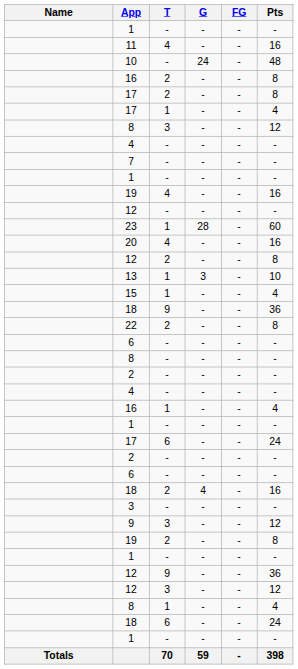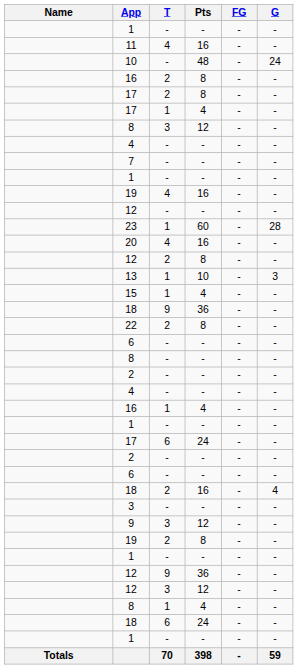 <table class="wikitable sortable" style="text-align: center;">
 <tr>
 <th style="width:10em">Name</th>
 <th style="width:3em"><a href='#'>App</a></th>
 <th style="width:3em"><a href='#'>T</a></th>
+<th style="width:3em">Pts</th>
+<th style="width:3em"><a href='#'>FG</a></th>
 <th style="width:3em"><a href='#'>G</a></th>
-<th style="width:3em"><a href='#'>FG</a></th>
-<th style="width:3em">Pts</th>
 </tr>
 <tr>
 <td style="text-align:left;"></td>
 <td>1</td>
 <td>-</td>
 <td>-</td>
 <td>-</td>
 <td>-</td>
 </tr>
 <tr>
 <td style="text-align:left;"></td>
 <td>11</td>
 <td>4</td>
+<td>16</td>
 <td>-</td>
 <td>-</td>
-<td>16</td>
 </tr>
 <tr>
 <td style="text-align:left;"></td>
 <td>10</td>
 <td>-</td>
+<td>48</td>
+<td>-</td>
 <td>24</td>
-<td>-</td>
-<td>48</td>
 </tr>
 <tr>
 <td style="text-align:left;"></td>
 <td>16</td>
 <td>2</td>
+<td>8</td>
 <td>-</td>
 <td>-</td>
-<td>8</td>
 </tr>
 <tr>
 <td style="text-align:left;"></td>
 <td>17</td>
 <td>2</td>
+<td>8</td>
 <td>-</td>
 <td>-</td>
-<td>8</td>
 </tr>
 <tr>
 <td style="text-align:left;"></td>
 <td>17</td>
 <td>1</td>
+<td>4</td>
 <td>-</td>
 <td>-</td>
-<td>4</td>
 </tr>
 <tr>
 <td style="text-align:left;"></td>
 <td>8</td>
 <td>3</td>
+<td>12</td>
 <td>-</td>
 <td>-</td>
-<td>12</td>
 </tr>
 <tr>
 <td style="text-align:left;"></td>
 <td>4</td>
 <td>-</td>
 <td>-</td>
 <td>-</td>
 <td>-</td>
 </tr>
 <tr>
 <td style="text-align:left;"></td>
 <td>7</td>
 <td>-</td>
 <td>-</td>
 <td>-</td>
 <td>-</td>
 </tr>
 <tr>
 <td style="text-align:left;"></td>
 <td>1</td>
 <td>-</td>
 <td>-</td>
 <td>-</td>
 <td>-</td>
 </tr>
 <tr>
 <td style="text-align:left;"></td>
 <td>19</td>
 <td>4</td>
+<td>16</td>
 <td>-</td>
 <td>-</td>
-<td>16</td>
 </tr>
 <tr>
 <td style="text-align:left;"></td>
 <td>12</td>
 <td>-</td>
 <td>-</td>
 <td>-</td>
 <td>-</td>
 </tr>
 <tr>
 <td style="text-align:left;"></td>
 <td>23</td>
 <td>1</td>
+<td>60</td>
+<td>-</td>
 <td>28</td>
-<td>-</td>
-<td>60</td>
 </tr>
 <tr>
 <td style="text-align:left;"></td>
 <td>20</td>
 <td>4</td>
+<td>16</td>
 <td>-</td>
 <td>-</td>
-<td>16</td>
 </tr>
 <tr>
 <td style="text-align:left;"></td>
 <td>12</td>
 <td>2</td>
+<td>8</td>
 <td>-</td>
 <td>-</td>
-<td>8</td>
 </tr>
 <tr>
 <td style="text-align:left;"></td>
 <td>13</td>
 <td>1</td>
+<td>10</td>
+<td>-</td>
 <td>3</td>
-<td>-</td>
-<td>10</td>
 </tr>
 <tr>
 <td style="text-align:left;"></td>
 <td>15</td>
 <td>1</td>
+<td>4</td>
 <td>-</td>
 <td>-</td>
-<td>4</td>
 </tr>
 <tr>
 <td style="text-align:left;"></td>
 <td>18</td>
 <td>9</td>
+<td>36</td>
 <td>-</td>
 <td>-</td>
-<td>36</td>
 </tr>
 <tr>
 <td style="text-align:left;"></td>
 <td>22</td>
 <td>2</td>
+<td>8</td>
 <td>-</td>
 <td>-</td>
-<td>8</td>
 </tr>
 <tr>
 <td style="text-align:left;"></td>
 <td>6</td>
 <td>-</td>
 <td>-</td>
 <td>-</td>
 <td>-</td>
 </tr>
 <tr>
 <td style="text-align:left;"></td>
 <td>8</td>
 <td>-</td>
 <td>-</td>
 <td>-</td>
 <td>-</td>
 </tr>
 <tr>
 <td style="text-align:left;"></td>
 <td>2</td>
 <td>-</td>
 <td>-</td>
 <td>-</td>
 <td>-</td>
 </tr>
 <tr>
 <td style="text-align:left;"></td>
 <td>4</td>
 <td>-</td>
 <td>-</td>
 <td>-</td>
 <td>-</td>
 </tr>
 <tr>
 <td style="text-align:left;"></td>
 <td>16</td>
 <td>1</td>
+<td>4</td>
 <td>-</td>
 <td>-</td>
-<td>4</td>
 </tr>
 <tr>
 <td style="text-align:left;"></td>
 <td>1</td>
 <td>-</td>
 <td>-</td>
 <td>-</td>
 <td>-</td>
 </tr>
 <tr>
 <td style="text-align:left;"></td>
 <td>17</td>
 <td>6</td>
+<td>24</td>
 <td>-</td>
 <td>-</td>
-<td>24</td>
 </tr>
 <tr>
 <td style="text-align:left;"></td>
 <td>2</td>
 <td>-</td>
 <td>-</td>
 <td>-</td>
 <td>-</td>
 </tr>
 <tr>
 <td style="text-align:left;"></td>
 <td>6</td>
 <td>-</td>
 <td>-</td>
 <td>-</td>
 <td>-</td>
 </tr>
 <tr>
 <td style="text-align:left;"></td>
 <td>18</td>
 <td>2</td>
+<td>16</td>
+<td>-</td>
 <td>4</td>
-<td>-</td>
-<td>16</td>
 </tr>
 <tr>
 <td style="text-align:left;"></td>
 <td>3</td>
 <td>-</td>
 <td>-</td>
 <td>-</td>
 <td>-</td>
 </tr>
 <tr>
 <td style="text-align:left;"></td>
 <td>9</td>
 <td>3</td>
+<td>12</td>
 <td>-</td>
 <td>-</td>
-<td>12</td>
 </tr>
 <tr>
 <td style="text-align:left;"></td>
 <td>19</td>
 <td>2</td>
+<td>8</td>
 <td>-</td>
 <td>-</td>
-<td>8</td>
 </tr>
 <tr>
 <td style="text-align:left;"></td>
 <td>1</td>
 <td>-</td>
 <td>-</td>
 <td>-</td>
 <td>-</td>
 </tr>
 <tr>
 <td style="text-align:left;"></td>
 <td>12</td>
 <td>9</td>
+<td>36</td>
 <td>-</td>
 <td>-</td>
-<td>36</td>
 </tr>
 <tr>
 <td style="text-align:left;"></td>
 <td>12</td>
 <td>3</td>
+<td>12</td>
 <td>-</td>
 <td>-</td>
-<td>12</td>
 </tr>
 <tr>
 <td style="text-align:left;"></td>
 <td>8</td>
 <td>1</td>
+<td>4</td>
 <td>-</td>
 <td>-</td>
-<td>4</td>
 </tr>
 <tr>
 <td style="text-align:left;"></td>
 <td>18</td>
 <td>6</td>
+<td>24</td>
 <td>-</td>
 <td>-</td>
-<td>24</td>
 </tr>
 <tr>
 <td style="text-align:left;"></td>
 <td>1</td>
 <td>-</td>
 <td>-</td>
 <td>-</td>
 <td>-</td>
 </tr>
 <tr class="sortbottom">
 <th>Totals</th>
 <th></th>
 <th>70</th>
+<th>398</th>
+<th>-</th>
 <th>59</th>
-<th>-</th>
-<th>398</th>
 </tr>
 </table>
